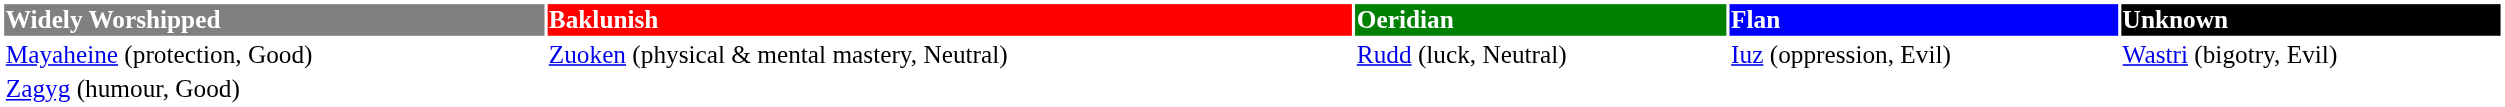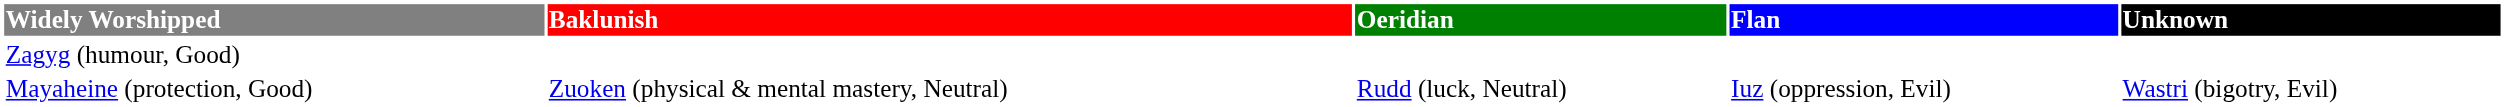 <table border=0 width=100%>
 <tr>
 <td style="color:white" bgcolor=gray><strong>Widely Worshipped</strong></td>
 <td style="color:white" bgcolor=red><strong>Baklunish</strong></td>
 <td style="color:white" bgcolor=green><strong>Oeridian</strong></td>
 <td style="color:white" bgcolor=blue><strong>Flan</strong></td>
 <td style="color:white" bgcolor=black><strong>Unknown</strong></td>
 </tr>
 <tr>
+<td><a href='#'>Zagyg</a> (humour, Good)</td>
+<td> </td>
+<td> </td>
+<td> </td>
+<td> </td>
+</tr>
+<tr>
 <td><a href='#'>Mayaheine</a> (protection, Good)</td>
 <td><a href='#'>Zuoken</a> (physical & mental mastery, Neutral)</td>
 <td><a href='#'>Rudd</a> (luck, Neutral)</td>
 <td><a href='#'>Iuz</a> (oppression, Evil)</td>
 <td><a href='#'>Wastri</a> (bigotry, Evil)</td>
 </tr>
 <tr>
-<td><a href='#'>Zagyg</a> (humour, Good)</td>
-<td> </td>
-<td> </td>
-<td> </td>
-<td> </td>
-</tr>
-<tr>
 </tr>
 </table>
